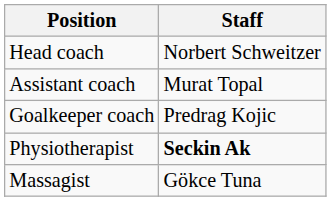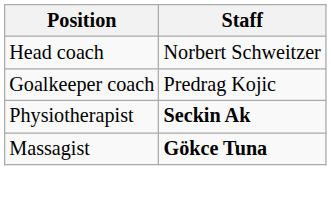 <table class="wikitable" style="text-align:center;">
 <tr>
 <th>Position</th>
 <th>Staff</th>
 </tr>
 <tr>
 <td style="text-align:left;">Head coach</td>
 <td style="text-align:left;"> Norbert Schweitzer</td>
-</tr>
-<tr>
-<td style="text-align:left;">Assistant coach</td>
-<td style="text-align:left;"> Murat Topal</td>
 </tr>
 <tr>
 <td style="text-align:left;">Goalkeeper coach</td>
 <td style="text-align:left;"> Predrag Kojic</td>
 </tr>
 <tr>
 <td style="text-align:left;">Physiotherapist</td>
 <td style="text-align:left;"><strong> Seckin Ak</strong></td>
 </tr>
 <tr>
 <td style="text-align:left;">Massagist</td>
-<td style="text-align:left;"> Gökce Tuna</td>
+<td style="text-align:left;"><strong> Gökce Tuna</strong></td>
 </tr>
 </table>
